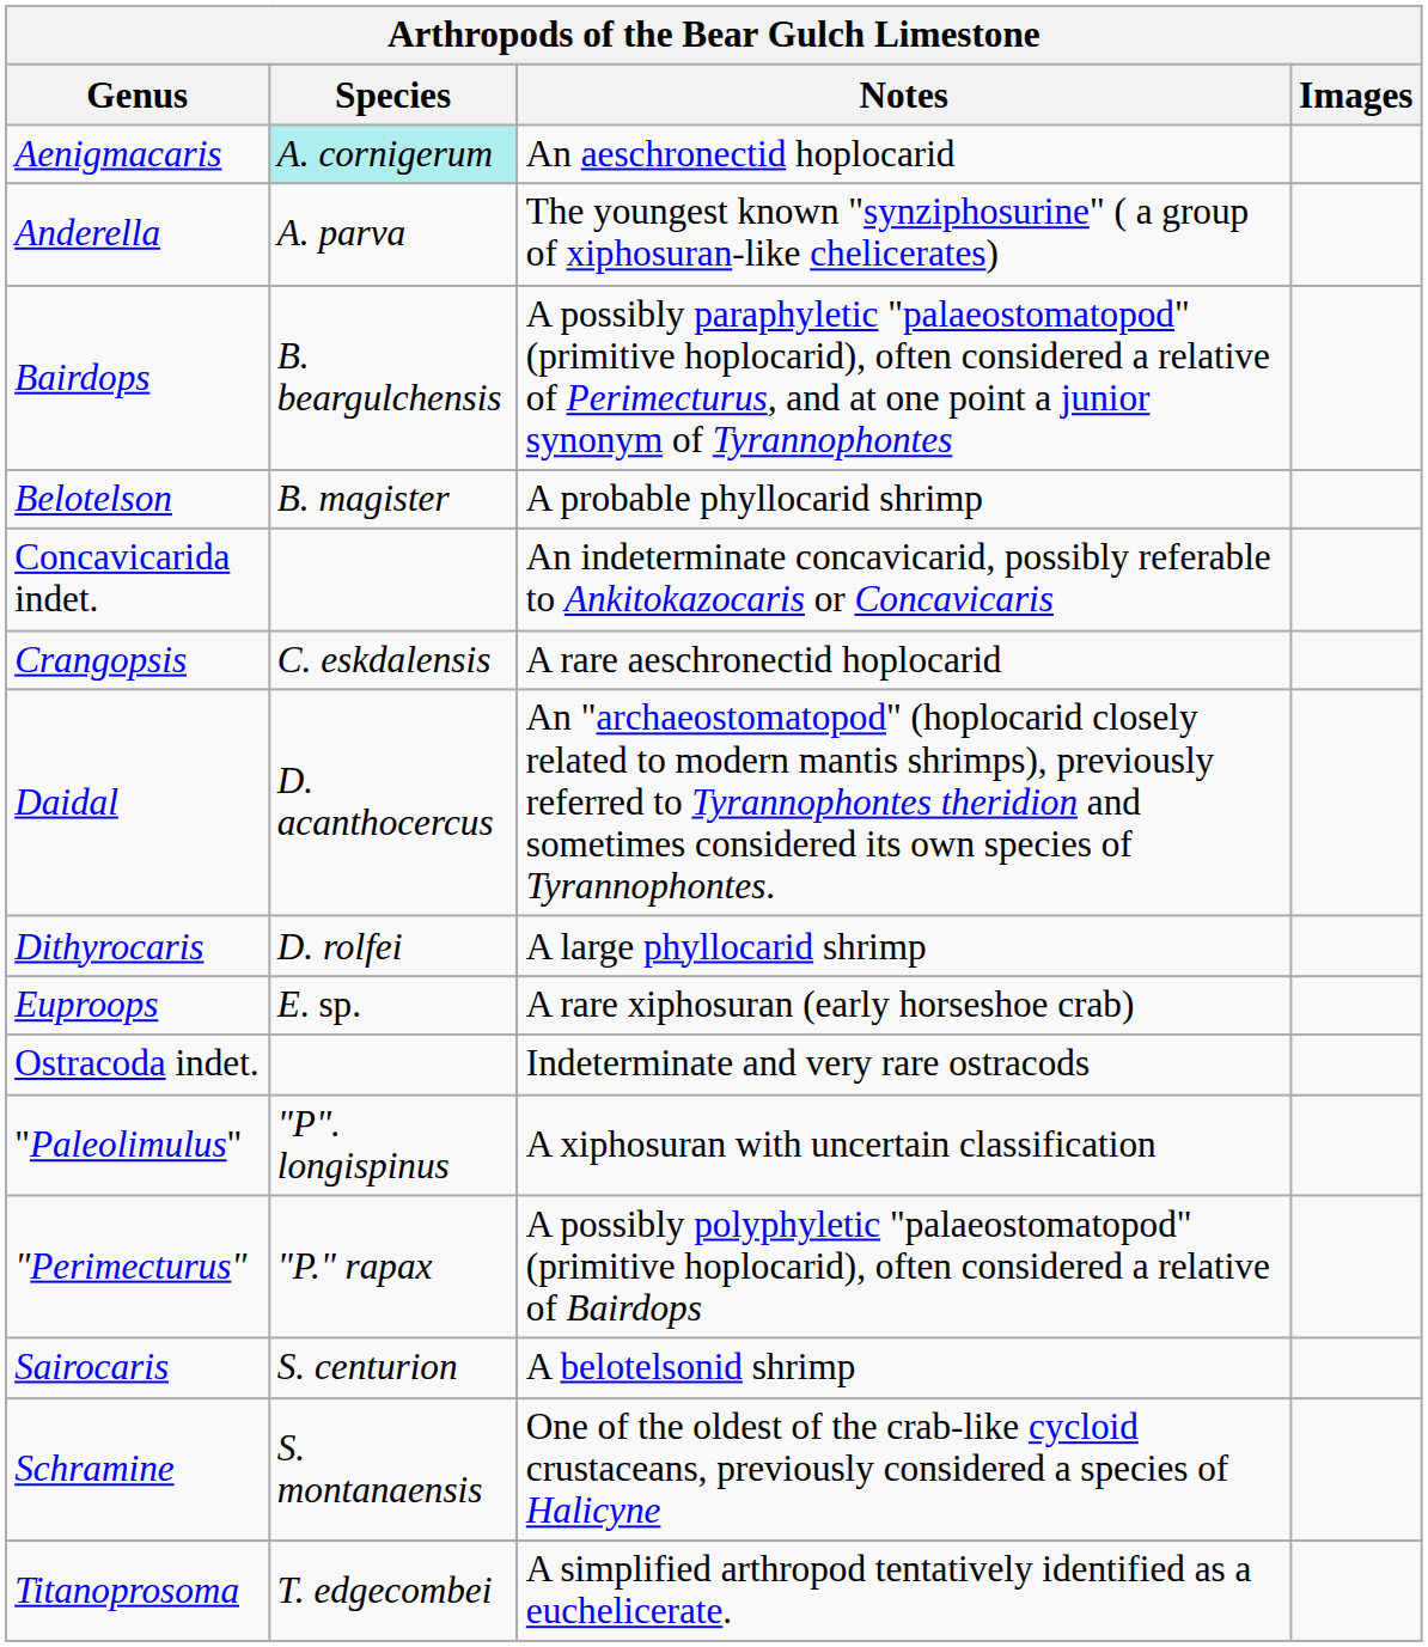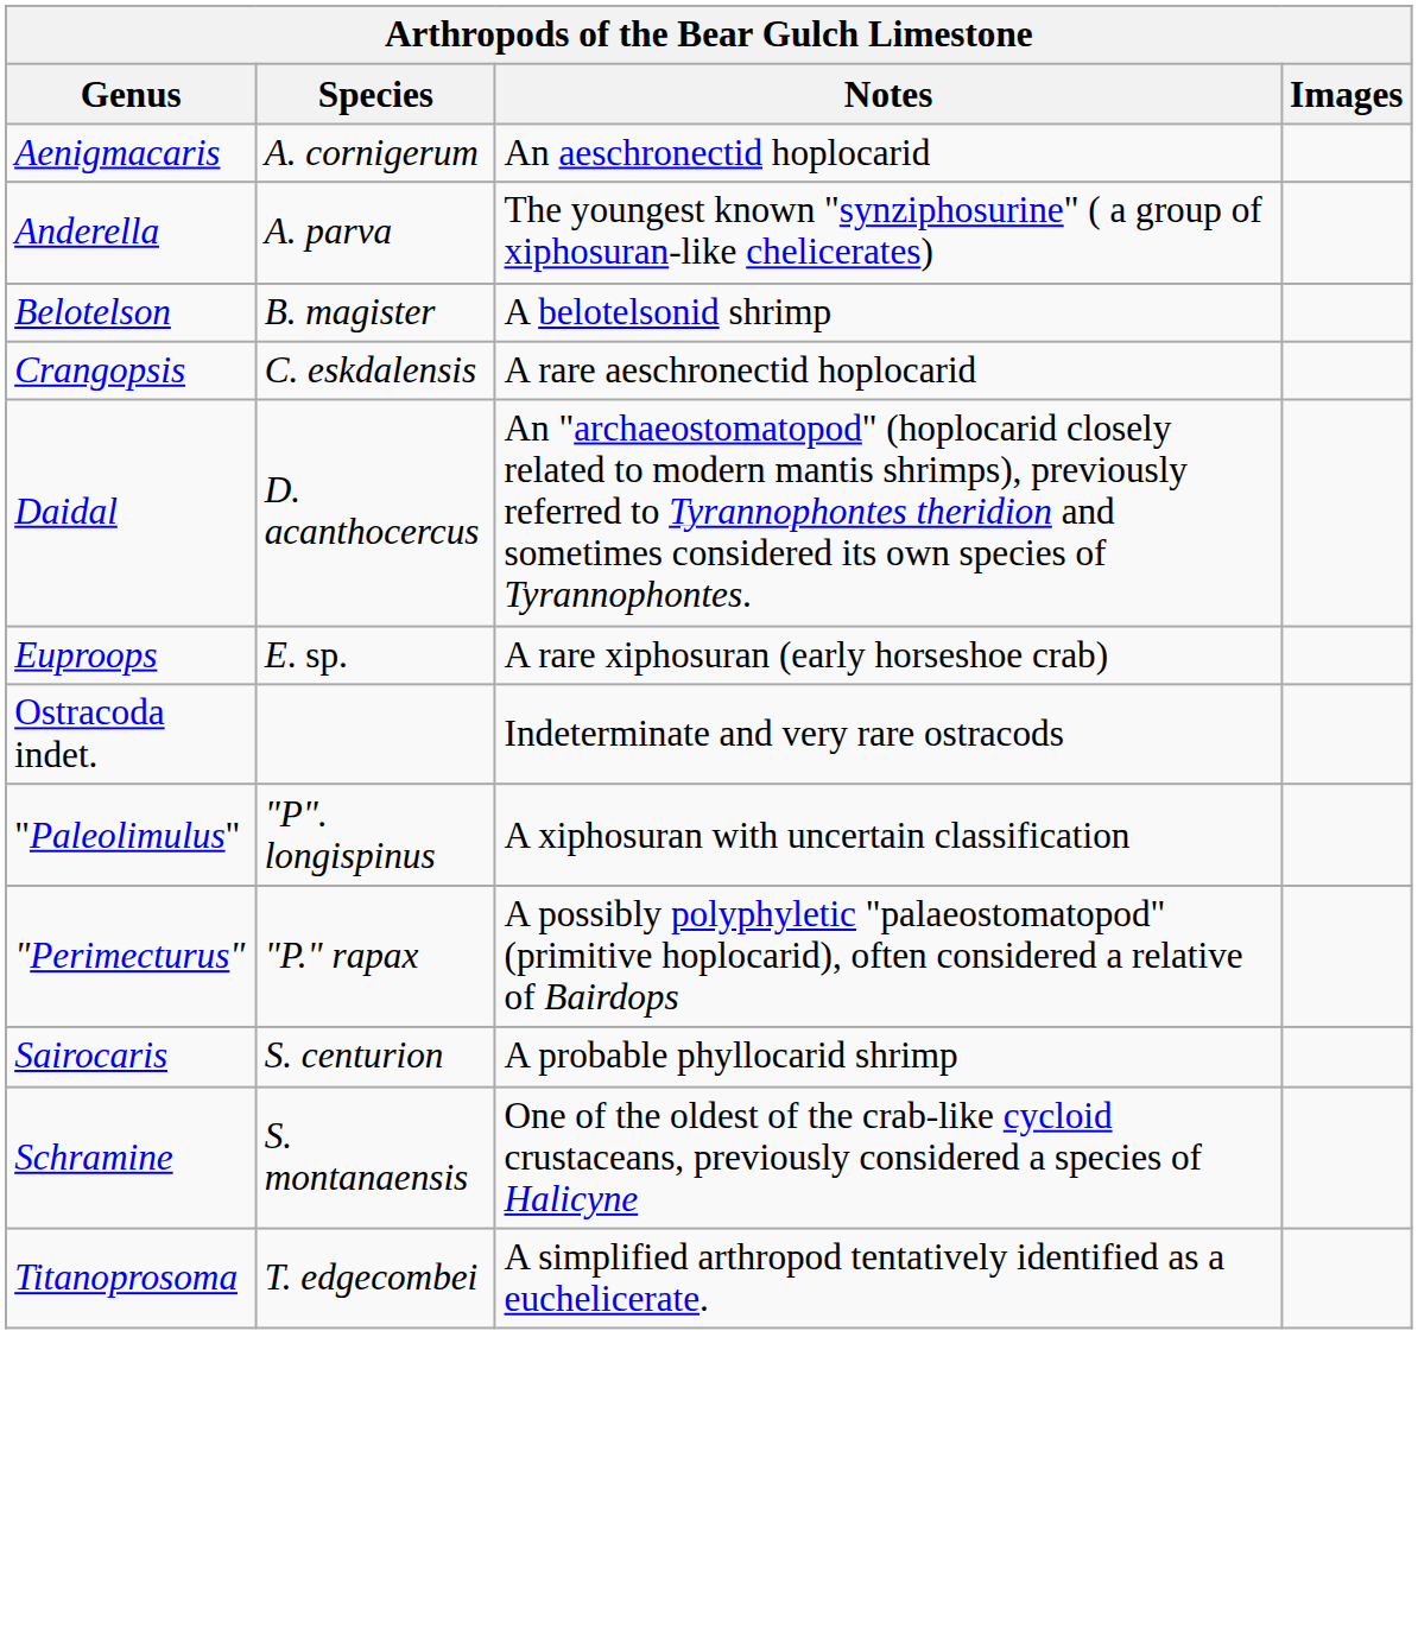 <table class="wikitable" align="center">
 <tr>
 <th colspan="4" align="center"><strong>Arthropods of the Bear Gulch Limestone</strong></th>
 </tr>
 <tr>
 <th>Genus</th>
 <th>Species</th>
 <th>Notes</th>
 <th>Images</th>
 </tr>
 <tr>
 <td><em><a href='#'>Aenigmacaris</a></em></td>
-<td style="background: paleturquoise;"><em>A. cornigerum</em></td>
+<td><em>A. cornigerum</em></td>
 <td>An <a href='#'>aeschronectid</a> hoplocarid</td>
 <td></td>
 </tr>
 <tr>
 <td><em><a href='#'>Anderella</a></em></td>
 <td><em>A. parva</em></td>
 <td>The youngest known "<a href='#'>synziphosurine</a>" ( a group of <a href='#'>xiphosuran</a>-like <a href='#'>chelicerates</a>)</td>
 <td></td>
 </tr>
 <tr>
-<td><em><a href='#'>Bairdops</a></em></td>
-<td><em>B. beargulchensis</em></td>
-<td>A possibly <a href='#'>paraphyletic</a> "<a href='#'>palaeostomatopod</a>" (primitive hoplocarid), often considered a relative of <em><a href='#'>Perimecturus</a>,</em> and at one point a <a href='#'>junior synonym</a> of <em><a href='#'>Tyrannophontes</a></em></td>
-<td></td>
-</tr>
-<tr>
 <td><em><a href='#'>Belotelson</a></em></td>
 <td><em>B. magister</em></td>
-<td>A probable phyllocarid shrimp</td>
-<td></td>
-</tr>
-<tr>
-<td><a href='#'>Concavicarida</a> indet.</td>
-<td></td>
-<td>An indeterminate concavicarid, possibly referable to <em><a href='#'>Ankitokazocaris</a></em> or <em><a href='#'>Concavicaris</a></em></td>
+<td>A <a href='#'>belotelsonid</a> shrimp</td>
 <td></td>
 </tr>
 <tr>
 <td><em><a href='#'>Crangopsis</a></em></td>
 <td><em>C. eskdalensis</em></td>
 <td>A rare aeschronectid hoplocarid</td>
 <td></td>
 </tr>
 <tr>
 <td><em><a href='#'>Daidal</a></em></td>
 <td><em>D. acanthocercus</em></td>
 <td>An "<a href='#'>archaeostomatopod</a>" (hoplocarid closely related to modern mantis shrimps), previously referred to <em><a href='#'>Tyrannophontes theridion</a></em> and sometimes considered its own species of <em>Tyrannophontes</em>.</td>
-<td></td>
-</tr>
-<tr>
-<td><em><a href='#'>Dithyrocaris</a></em></td>
-<td><em>D. rolfei</em></td>
-<td>A large <a href='#'>phyllocarid</a> shrimp</td>
 <td></td>
 </tr>
 <tr>
 <td><em><a href='#'>Euproops</a></em></td>
 <td><em>E</em>. sp.</td>
 <td>A rare xiphosuran (early horseshoe crab)</td>
 <td></td>
 </tr>
 <tr>
 <td><a href='#'>Ostracoda</a> indet.</td>
 <td></td>
 <td>Indeterminate and very rare ostracods</td>
 <td></td>
 </tr>
 <tr>
 <td>"<em><a href='#'>Paleolimulus</a></em>"</td>
 <td><em>"P". longispinus</em></td>
 <td>A xiphosuran with uncertain classification</td>
 <td></td>
 </tr>
 <tr>
 <td><em>"<a href='#'>Perimecturus</a>"</em></td>
 <td><em>"P." rapax</em></td>
 <td>A possibly <a href='#'>polyphyletic</a> "palaeostomatopod" (primitive hoplocarid), often considered a relative of <em>Bairdops</em></td>
 <td></td>
 </tr>
 <tr>
 <td><em><a href='#'>Sairocaris</a></em></td>
 <td><em>S. centurion</em></td>
-<td>A <a href='#'>belotelsonid</a> shrimp</td>
+<td>A probable phyllocarid shrimp</td>
 <td></td>
 </tr>
 <tr>
 <td><em><a href='#'>Schramine</a></em></td>
 <td><em>S. montanaensis</em></td>
 <td>One of the oldest of the crab-like <a href='#'>cycloid</a> crustaceans, previously considered a species of <em><a href='#'>Halicyne</a></em></td>
 <td></td>
 </tr>
 <tr>
 <td><em><a href='#'>Titanoprosoma</a></em></td>
 <td><em>T. edgecombei</em></td>
 <td>A simplified arthropod tentatively identified as a <a href='#'>euchelicerate</a>.</td>
 <td></td>
 </tr>
 </table>
